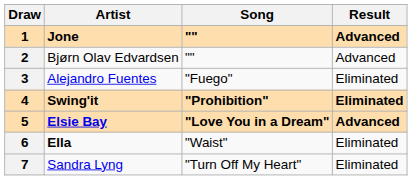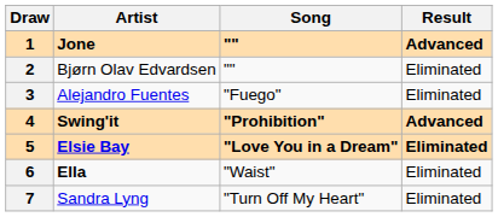 <table class="sortable wikitable plainrowheaders" style="margin: 1em auto 1em auto">
 <tr>
 <th scope="col">Draw</th>
 <th scope="col">Artist</th>
 <th scope="col">Song</th>
 <th scope="col">Result</th>
 </tr>
 <tr style="font-weight:bold; background:navajowhite;">
 <th scope="row" style="text-align:center; font-weight:bold; background:navajowhite;">1</th>
 <td>Jone</td>
 <td>""</td>
 <td>Advanced</td>
 </tr>
 <tr>
 <th scope="row" style="text-align:center;">2</th>
 <td>Bjørn Olav Edvardsen</td>
 <td>""</td>
-<td>Advanced</td>
+<td>Eliminated</td>
 </tr>
 <tr>
 <th scope="row" style="text-align:center;">3</th>
 <td><a href='#'>Alejandro Fuentes</a></td>
 <td>"Fuego"</td>
 <td>Eliminated</td>
 </tr>
 <tr style="font-weight:bold; background:navajowhite;">
 <th scope="row" style="text-align:center; font-weight:bold; background:navajowhite;">4</th>
 <td>Swing'it</td>
 <td>"Prohibition"</td>
-<td>Eliminated</td>
+<td>Advanced</td>
 </tr>
 <tr style="font-weight:bold; background:navajowhite;">
 <th scope="row" style="text-align:center; font-weight:bold; background:navajowhite;">5</th>
 <td><a href='#'>Elsie Bay</a></td>
 <td>"Love You in a Dream"</td>
-<td>Advanced</td>
+<td>Eliminated</td>
 </tr>
 <tr>
 <th scope="row" style="text-align:center;">6</th>
 <td><strong>Ella</strong></td>
 <td>"Waist"</td>
 <td>Eliminated</td>
 </tr>
 <tr>
 <th scope="row" style="text-align:center;">7</th>
 <td><a href='#'>Sandra Lyng</a></td>
 <td>"Turn Off My Heart"</td>
 <td>Eliminated</td>
 </tr>
 </table>
